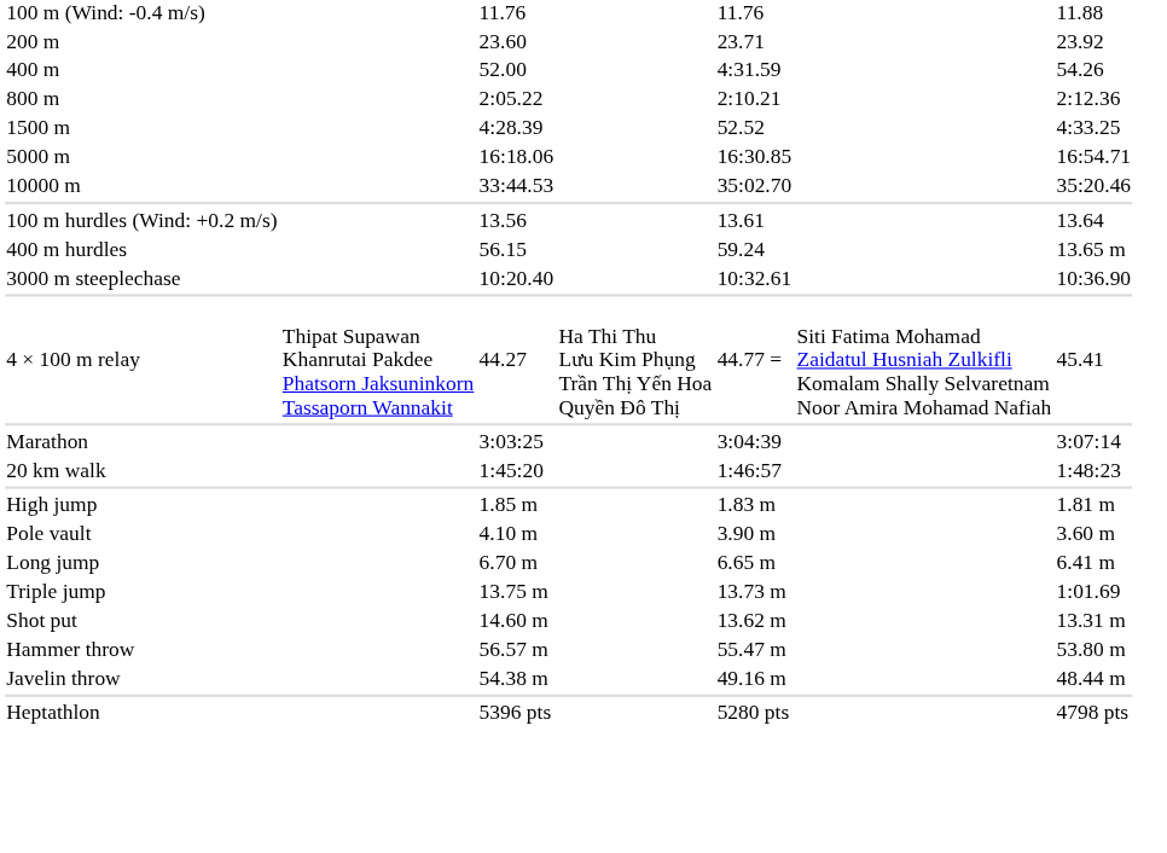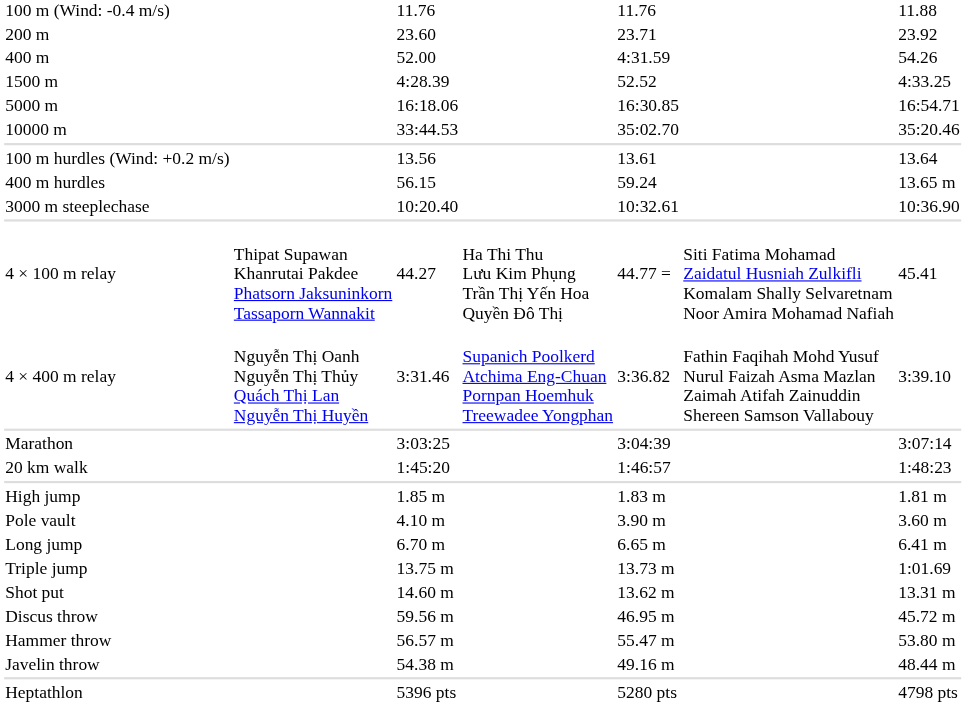 <table>
 <tr>
 <td>100 m (Wind: -0.4 m/s)</td>
 <td></td>
 <td>11.76</td>
 <td></td>
 <td>11.76</td>
 <td></td>
 <td>11.88</td>
 </tr>
 <tr>
 <td>200 m</td>
 <td></td>
 <td>23.60</td>
 <td></td>
 <td>23.71</td>
 <td></td>
 <td>23.92</td>
 </tr>
 <tr>
 <td>400 m</td>
 <td></td>
 <td>52.00</td>
 <td></td>
 <td>4:31.59</td>
 <td></td>
 <td>54.26</td>
-</tr>
-<tr>
-<td>800 m</td>
-<td></td>
-<td>2:05.22</td>
-<td></td>
-<td>2:10.21</td>
-<td></td>
-<td>2:12.36</td>
 </tr>
 <tr>
 <td>1500 m</td>
 <td></td>
 <td>4:28.39</td>
 <td></td>
 <td>52.52</td>
 <td></td>
 <td>4:33.25</td>
 </tr>
 <tr>
 <td>5000 m<br></td>
 <td></td>
 <td>16:18.06</td>
 <td></td>
 <td>16:30.85</td>
 <td></td>
 <td>16:54.71</td>
 </tr>
 <tr>
 <td>10000 m<br></td>
 <td></td>
 <td>33:44.53</td>
 <td></td>
 <td>35:02.70</td>
 <td></td>
 <td>35:20.46</td>
 </tr>
 <tr style="background-color:#dddddd;">
 <td colspan="7"></td>
 </tr>
 <tr>
 <td>100 m hurdles (Wind: +0.2 m/s)</td>
 <td></td>
 <td>13.56</td>
 <td></td>
 <td>13.61</td>
 <td></td>
 <td>13.64</td>
 </tr>
 <tr>
 <td>400 m hurdles</td>
 <td></td>
 <td>56.15 </td>
 <td></td>
 <td>59.24</td>
 <td></td>
 <td>13.65 m</td>
 </tr>
 <tr>
 <td>3000 m steeplechase<br></td>
 <td></td>
 <td>10:20.40</td>
 <td></td>
 <td>10:32.61</td>
 <td></td>
 <td>10:36.90</td>
 </tr>
 <tr style="background-color:#dddddd;">
 <td colspan="7"></td>
 </tr>
 <tr>
 <td>4 × 100 m relay</td>
 <td><br> Thipat Supawan<br> Khanrutai Pakdee<br> <a href='#'>Phatsorn Jaksuninkorn</a><br>  <a href='#'>Tassaporn Wannakit</a></td>
 <td>44.27</td>
 <td><br> Ha Thi Thu<br> Lưu Kim Phụng<br> Trần Thị Yến Hoa<br> Quyền Đô Thị</td>
 <td>44.77 =</td>
 <td><br> Siti Fatima Mohamad<br> <a href='#'>Zaidatul Husniah Zulkifli</a><br> Komalam Shally Selvaretnam<br> Noor Amira Mohamad Nafiah</td>
 <td>45.41</td>
+</tr>
+<tr>
+<td>4 × 400 m relay</td>
+<td><br> Nguyễn Thị Oanh<br> Nguyễn Thị Thủy<br> <a href='#'>Quách Thị Lan</a><br>  <a href='#'>Nguyễn Thị Huyền</a></td>
+<td>3:31.46 </td>
+<td><br> <a href='#'>Supanich Poolkerd</a><br> <a href='#'>Atchima Eng-Chuan</a><br> <a href='#'>Pornpan Hoemhuk</a><br>  <a href='#'>Treewadee Yongphan</a></td>
+<td>3:36.82</td>
+<td><br> Fathin Faqihah Mohd Yusuf<br> Nurul Faizah Asma Mazlan<br> Zaimah Atifah Zainuddin<br>  Shereen Samson Vallabouy</td>
+<td>3:39.10</td>
 </tr>
 <tr style="background-color:#dddddd;">
 <td colspan="7"></td>
 </tr>
 <tr>
 <td>Marathon<br></td>
 <td></td>
 <td>3:03:25</td>
 <td></td>
 <td>3:04:39</td>
 <td></td>
 <td>3:07:14</td>
 </tr>
 <tr>
 <td>20 km walk<br></td>
 <td></td>
 <td>1:45:20</td>
 <td></td>
 <td>1:46:57</td>
 <td></td>
 <td>1:48:23</td>
 </tr>
 <tr style="background-color:#dddddd;">
 <td colspan="7"></td>
 </tr>
 <tr>
 <td>High jump</td>
 <td></td>
 <td>1.85 m</td>
 <td></td>
 <td>1.83 m</td>
 <td></td>
 <td>1.81 m</td>
 </tr>
 <tr>
 <td>Pole vault</td>
 <td></td>
 <td>4.10 m</td>
 <td></td>
 <td>3.90 m</td>
 <td></td>
 <td>3.60 m</td>
 </tr>
 <tr>
 <td>Long jump<br></td>
 <td></td>
 <td>6.70 m</td>
 <td></td>
 <td>6.65 m</td>
 <td></td>
 <td>6.41 m</td>
 </tr>
 <tr>
 <td>Triple jump</td>
 <td></td>
 <td>13.75 m</td>
 <td></td>
 <td>13.73 m</td>
 <td></td>
 <td>1:01.69</td>
 </tr>
 <tr>
 <td>Shot put</td>
 <td></td>
 <td>14.60 m</td>
 <td></td>
 <td>13.62 m</td>
 <td></td>
 <td>13.31 m</td>
 </tr>
 <tr>
+<td>Discus throw</td>
+<td></td>
+<td>59.56 m </td>
+<td></td>
+<td>46.95 m</td>
+<td></td>
+<td>45.72 m</td>
+</tr>
+<tr>
 <td>Hammer throw<br></td>
 <td></td>
 <td>56.57 m </td>
 <td></td>
 <td>55.47 m</td>
 <td></td>
 <td>53.80 m</td>
 </tr>
 <tr>
 <td>Javelin throw</td>
 <td></td>
 <td>54.38 m</td>
 <td></td>
 <td>49.16 m</td>
 <td></td>
 <td>48.44 m</td>
 </tr>
 <tr style="background-color:#dddddd;">
 <td colspan="7"></td>
 </tr>
 <tr>
 <td>Heptathlon</td>
 <td></td>
 <td>5396 pts</td>
 <td></td>
 <td>5280 pts</td>
 <td></td>
 <td>4798 pts</td>
 </tr>
 </table>
